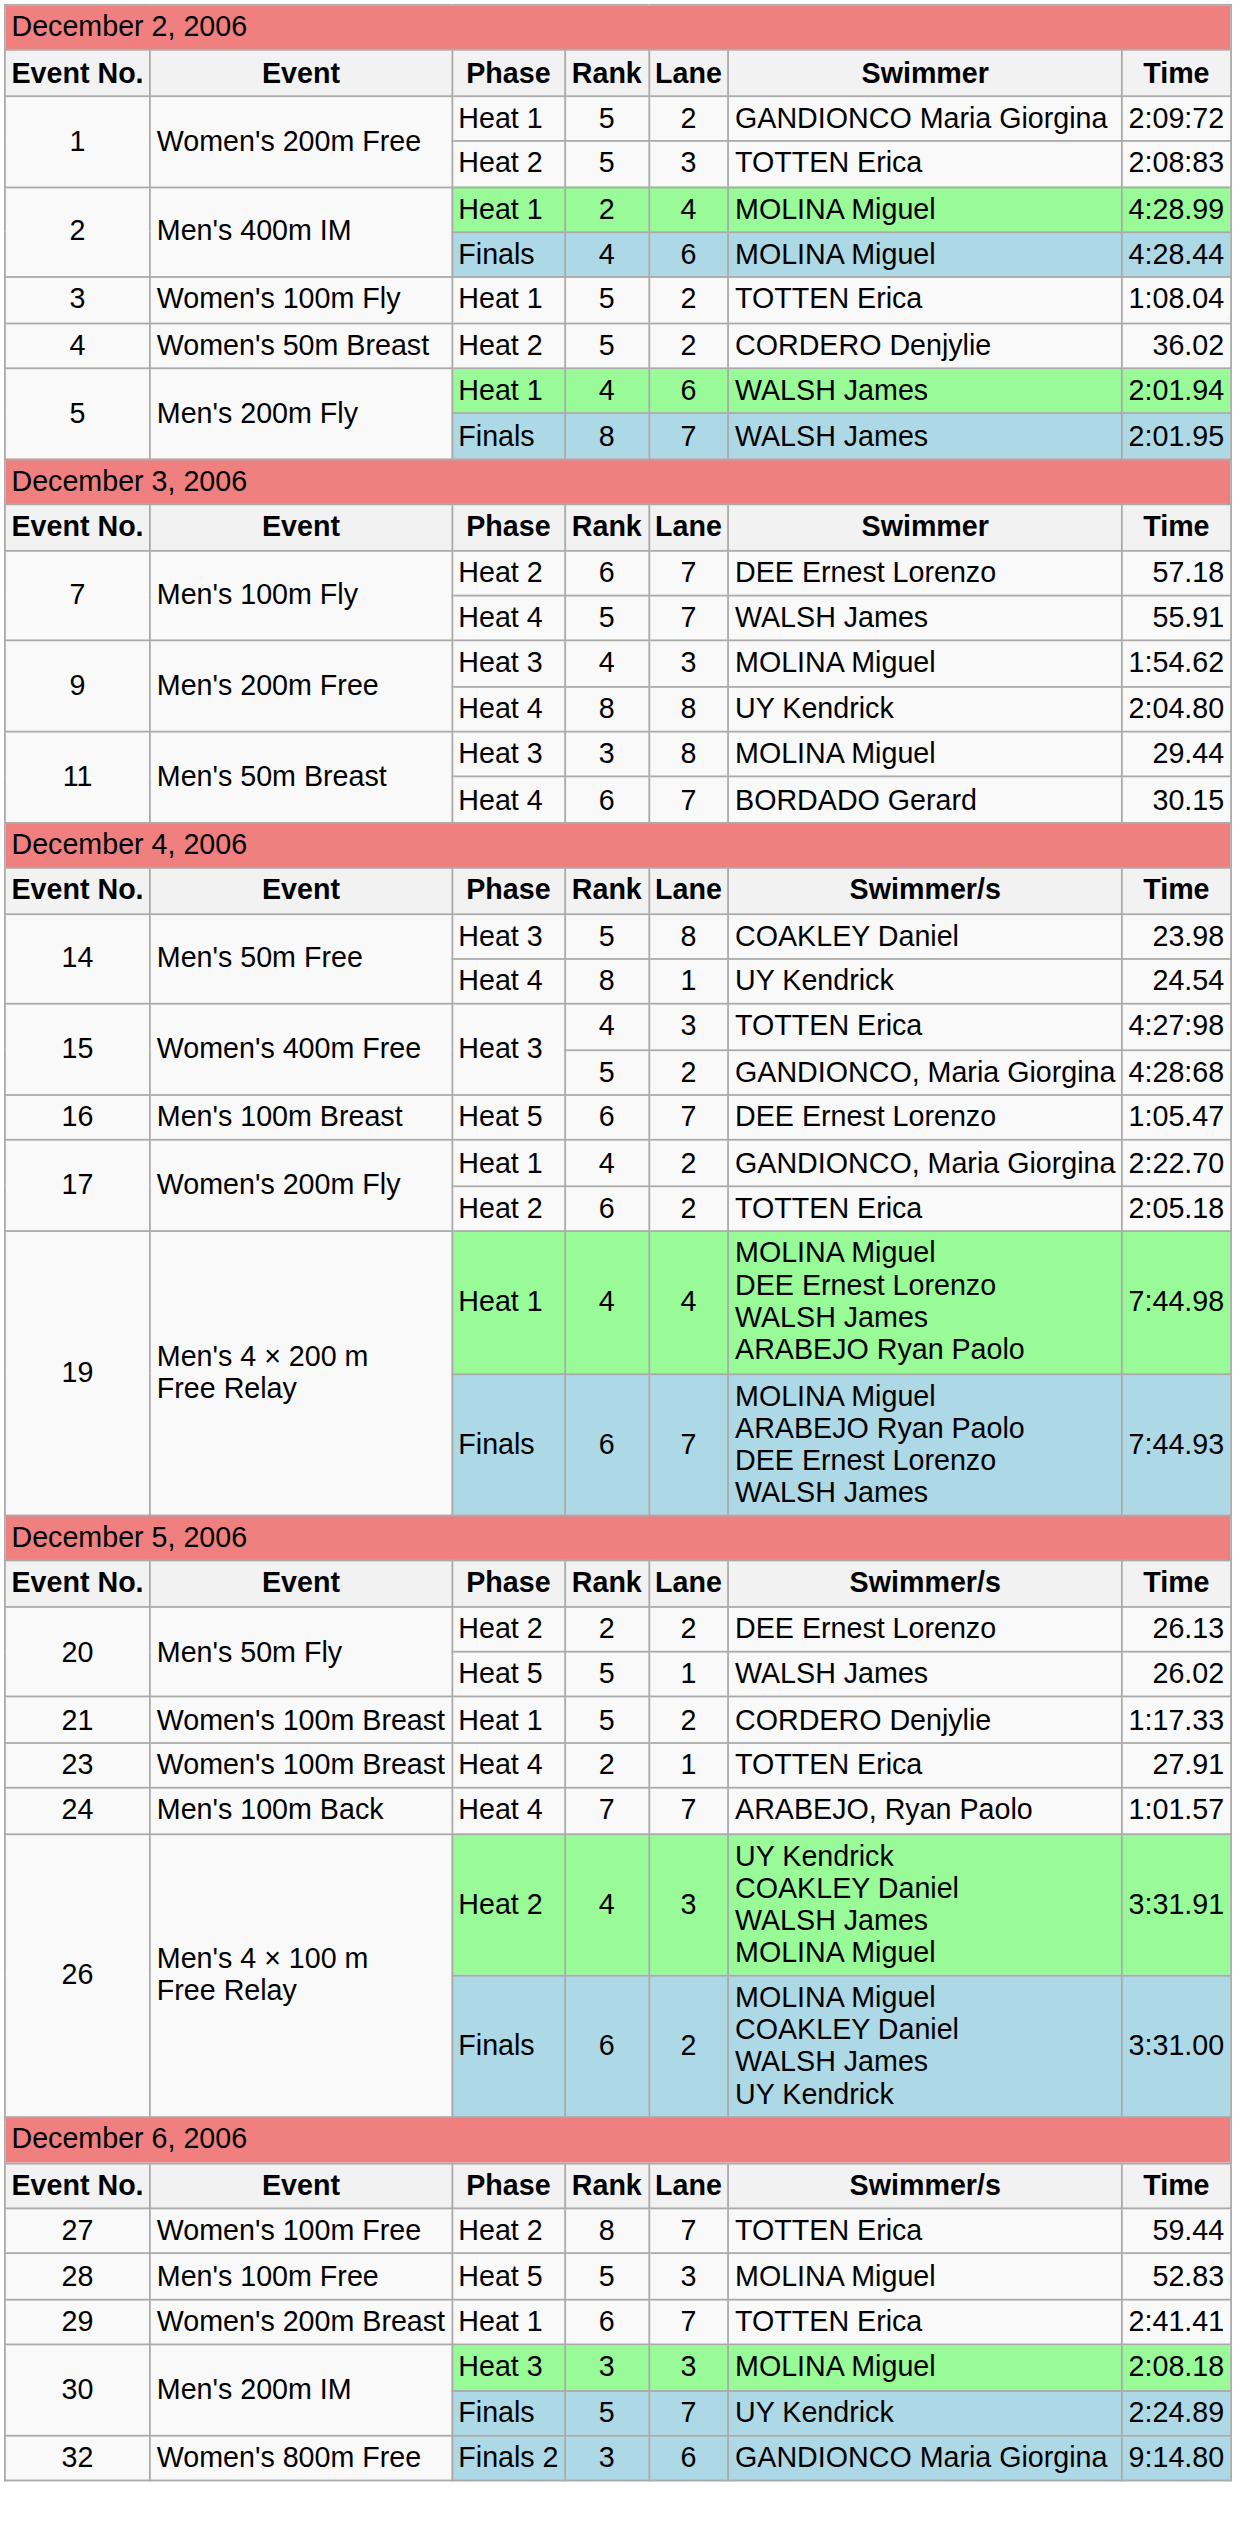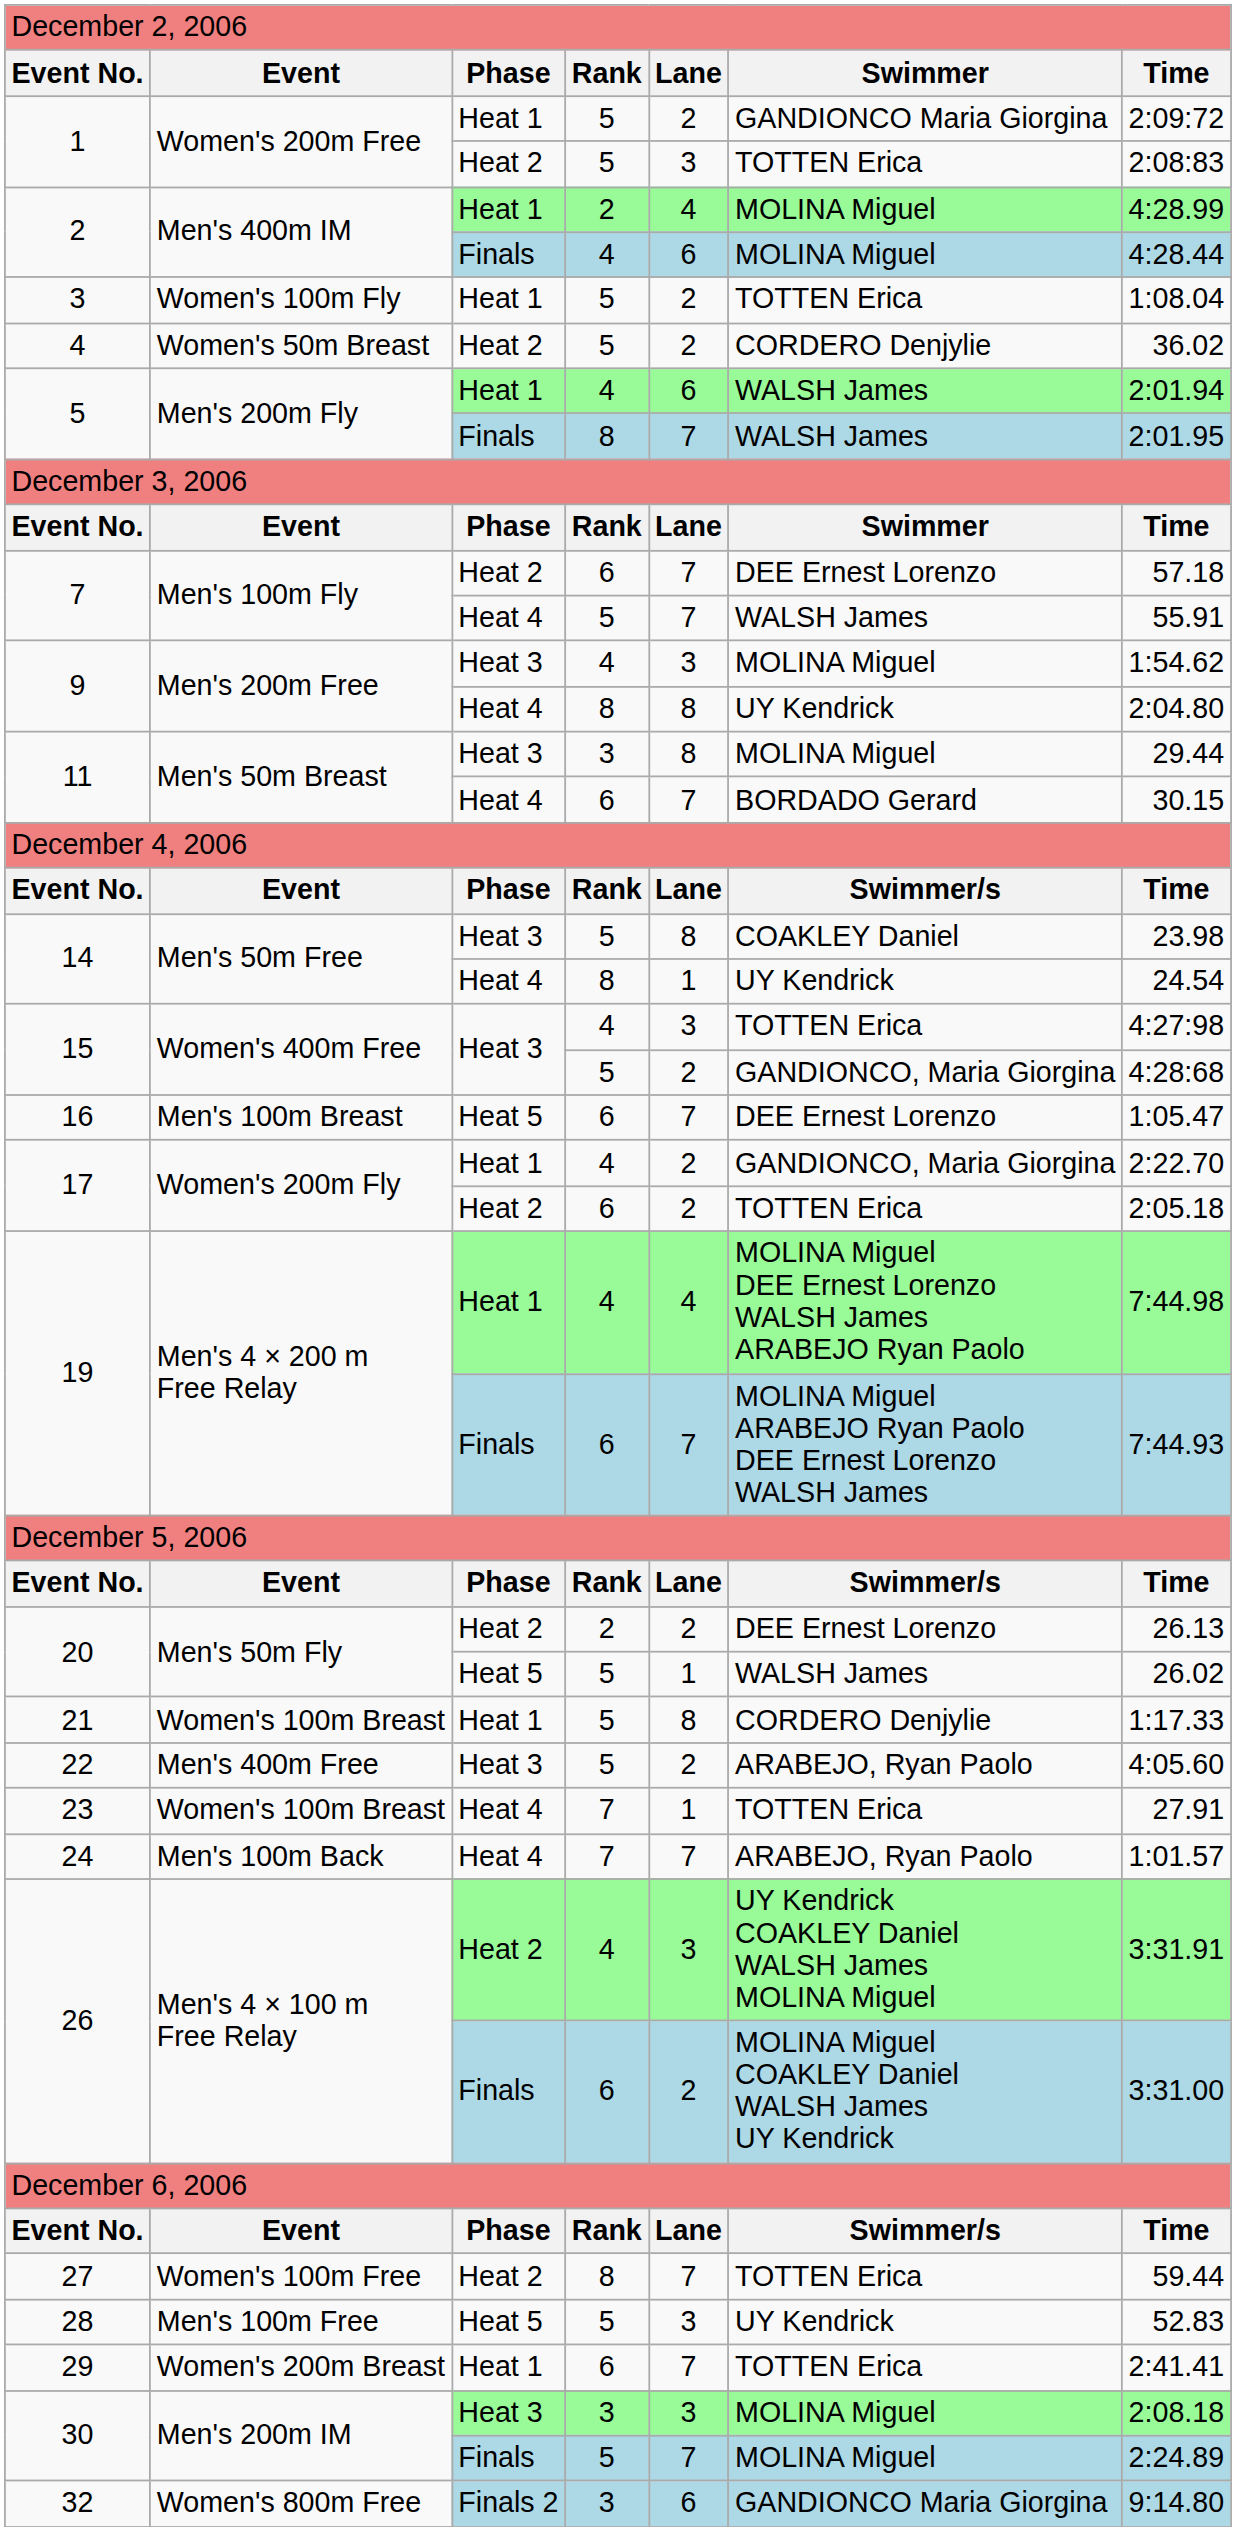 <table class="wikitable">
 <tr>
 <td bgcolor=lightcoral align=left colspan=7>December 2, 2006</td>
 </tr>
 <tr>
 <th>Event No.</th>
 <th>Event</th>
 <th>Phase</th>
 <th>Rank</th>
 <th>Lane</th>
 <th>Swimmer</th>
 <th>Time</th>
 </tr>
 <tr>
 <td align=center rowspan=2>1</td>
 <td rowspan=2>Women's 200m Free</td>
 <td>Heat 1</td>
 <td align=center>5</td>
 <td align=center>2</td>
 <td>GANDIONCO Maria Giorgina</td>
 <td align=right>2:09:72</td>
 </tr>
 <tr>
 <td>Heat 2</td>
 <td align=center>5</td>
 <td align=center>3</td>
 <td>TOTTEN Erica</td>
 <td align=right>2:08:83</td>
 </tr>
 <tr>
 <td align=center rowspan=2>2</td>
 <td rowspan=2>Men's 400m IM</td>
 <td bgcolor="#98fb98">Heat 1</td>
 <td bgcolor="#98fb98" align=center>2</td>
 <td bgcolor="#98fb98" align=center>4</td>
 <td bgcolor="#98fb98">MOLINA Miguel</td>
 <td bgcolor="#98fb98" align=right>4:28.99</td>
 </tr>
 <tr bgcolor=lightblue>
 <td>Finals</td>
 <td align=center>4</td>
 <td align=center>6</td>
 <td>MOLINA Miguel</td>
 <td align=right>4:28.44</td>
 </tr>
 <tr>
 <td align=center>3</td>
 <td>Women's 100m Fly</td>
 <td>Heat 1</td>
 <td align=center>5</td>
 <td align=center>2</td>
 <td>TOTTEN Erica</td>
 <td align=right>1:08.04</td>
 </tr>
 <tr>
 <td align=center>4</td>
 <td>Women's 50m Breast</td>
 <td>Heat 2</td>
 <td align=center>5</td>
 <td align=center>2</td>
 <td>CORDERO Denjylie</td>
 <td align=right>36.02</td>
 </tr>
 <tr>
 <td align=center rowspan=2>5</td>
 <td rowspan=2>Men's 200m Fly</td>
 <td bgcolor="#98fb98">Heat 1</td>
 <td bgcolor="#98fb98" align=center>4</td>
 <td bgcolor="#98fb98" align=center>6</td>
 <td bgcolor="#98fb98">WALSH James</td>
 <td bgcolor="#98fb98" align=right>2:01.94</td>
 </tr>
 <tr bgcolor=lightblue>
 <td>Finals</td>
 <td align=center>8</td>
 <td align=center>7</td>
 <td>WALSH James</td>
 <td>2:01.95</td>
 </tr>
 <tr>
 <td bgcolor=lightcoral align=left colspan=7>December 3, 2006</td>
 </tr>
 <tr>
 <th>Event No.</th>
 <th>Event</th>
 <th>Phase</th>
 <th>Rank</th>
 <th>Lane</th>
 <th>Swimmer</th>
 <th>Time</th>
 </tr>
 <tr>
 <td align=center rowspan=2>7</td>
 <td rowspan=2>Men's 100m Fly</td>
 <td>Heat 2</td>
 <td align=center>6</td>
 <td align=center>7</td>
 <td>DEE Ernest Lorenzo</td>
 <td align=right>57.18</td>
 </tr>
 <tr>
 <td>Heat 4</td>
 <td align=center>5</td>
 <td align=center>7</td>
 <td>WALSH James</td>
 <td align=right>55.91</td>
 </tr>
 <tr>
 <td align=center rowspan=2>9</td>
 <td rowspan=2>Men's 200m Free</td>
 <td>Heat 3</td>
 <td align=center>4</td>
 <td align=center>3</td>
 <td>MOLINA Miguel</td>
 <td align=right>1:54.62</td>
 </tr>
 <tr>
 <td>Heat 4</td>
 <td align=center>8</td>
 <td align=center>8</td>
 <td>UY Kendrick</td>
 <td align=right>2:04.80</td>
 </tr>
 <tr>
 <td align=center rowspan=2>11</td>
 <td rowspan=2>Men's 50m Breast</td>
 <td>Heat 3</td>
 <td align=center>3</td>
 <td align=center>8</td>
 <td>MOLINA Miguel</td>
 <td align=right>29.44</td>
 </tr>
 <tr>
 <td>Heat 4</td>
 <td align=center>6</td>
 <td align=center>7</td>
 <td>BORDADO Gerard</td>
 <td align=right>30.15</td>
 </tr>
 <tr>
 <td bgcolor=lightcoral align=left colspan=7>December 4, 2006</td>
 </tr>
 <tr>
 <th>Event No.</th>
 <th>Event</th>
 <th>Phase</th>
 <th>Rank</th>
 <th>Lane</th>
 <th>Swimmer/s</th>
 <th>Time</th>
 </tr>
 <tr>
 <td align=center rowspan=2>14</td>
 <td rowspan=2>Men's 50m Free</td>
 <td>Heat 3</td>
 <td align=center>5</td>
 <td align=center>8</td>
 <td>COAKLEY Daniel</td>
 <td align=right>23.98</td>
 </tr>
 <tr>
 <td>Heat 4</td>
 <td align=center>8</td>
 <td align=center>1</td>
 <td>UY Kendrick</td>
 <td align=right>24.54</td>
 </tr>
 <tr>
 <td align=center rowspan=2>15</td>
 <td rowspan=2>Women's 400m Free</td>
 <td rowspan=2>Heat 3</td>
 <td align=center>4</td>
 <td align=center>3</td>
 <td>TOTTEN Erica</td>
 <td align=right>4:27:98</td>
 </tr>
 <tr>
 <td align=center>5</td>
 <td align=center>2</td>
 <td>GANDIONCO, Maria Giorgina</td>
 <td align=right>4:28:68</td>
 </tr>
 <tr>
 <td align=center>16</td>
 <td>Men's 100m Breast</td>
 <td>Heat 5</td>
 <td align=center>6</td>
 <td align=center>7</td>
 <td>DEE Ernest Lorenzo</td>
 <td align=right>1:05.47</td>
 </tr>
 <tr>
 <td align=center rowspan=2>17</td>
 <td rowspan=2>Women's 200m Fly</td>
 <td>Heat 1</td>
 <td align=center>4</td>
 <td align=center>2</td>
 <td>GANDIONCO, Maria Giorgina</td>
 <td align=right>2:22.70</td>
 </tr>
 <tr>
 <td>Heat 2</td>
 <td align=center>6</td>
 <td align=center>2</td>
 <td>TOTTEN Erica</td>
 <td align=right>2:05.18</td>
 </tr>
 <tr>
 <td align=center rowspan=2>19</td>
 <td rowspan=2>Men's 4 × 200 m <br>Free Relay</td>
 <td bgcolor="#98fb98">Heat 1</td>
 <td bgcolor="#98fb98" align=center>4</td>
 <td bgcolor="#98fb98" align=center>4</td>
 <td bgcolor="#98fb98">MOLINA Miguel<br>DEE Ernest Lorenzo<br>WALSH James<br>ARABEJO Ryan Paolo</td>
 <td bgcolor="#98fb98" align=right>7:44.98</td>
 </tr>
 <tr>
 <td bgcolor="lightblue">Finals</td>
 <td bgcolor=lightblue align=center>6</td>
 <td bgcolor=lightblue align=center>7</td>
 <td bgcolor=lightblue>MOLINA Miguel<br>ARABEJO Ryan Paolo<br>DEE Ernest Lorenzo<br>WALSH James</td>
 <td bgcolor=lightblue align=right>7:44.93</td>
 </tr>
 <tr>
 <td bgcolor=lightcoral align=left colspan=7>December 5, 2006</td>
 </tr>
 <tr>
 <th>Event No.</th>
 <th>Event</th>
 <th>Phase</th>
 <th>Rank</th>
 <th>Lane</th>
 <th>Swimmer/s</th>
 <th>Time</th>
 </tr>
 <tr>
 <td align=center rowspan=2>20</td>
 <td rowspan=2>Men's 50m Fly</td>
 <td>Heat 2</td>
 <td align=center>2</td>
 <td align=center>2</td>
 <td>DEE Ernest Lorenzo</td>
 <td align=right>26.13</td>
 </tr>
 <tr>
 <td>Heat 5</td>
 <td align=center>5</td>
 <td align=center>1</td>
 <td>WALSH James</td>
 <td align=right>26.02</td>
 </tr>
 <tr>
 <td align=center>21</td>
 <td>Women's 100m Breast</td>
 <td>Heat 1</td>
 <td align=center>5</td>
-<td align=center>2</td>
+<td align=center>8</td>
 <td>CORDERO Denjylie</td>
 <td align=right>1:17.33</td>
+</tr>
+<tr>
+<td align=center>22</td>
+<td>Men's 400m Free</td>
+<td>Heat 3</td>
+<td align=center>5</td>
+<td align=center>2</td>
+<td>ARABEJO, Ryan Paolo</td>
+<td align=right>4:05.60</td>
 </tr>
 <tr>
 <td align=center>23</td>
 <td>Women's 100m Breast</td>
 <td>Heat 4</td>
-<td align=center>2</td>
+<td align=center>7</td>
 <td align=center>1</td>
 <td>TOTTEN Erica</td>
 <td align=right>27.91</td>
 </tr>
 <tr>
 <td align=center>24</td>
 <td>Men's 100m Back</td>
 <td>Heat 4</td>
 <td align=center>7</td>
 <td align=center>7</td>
 <td>ARABEJO, Ryan Paolo</td>
 <td align=right>1:01.57</td>
 </tr>
 <tr>
 <td align=center rowspan=2>26</td>
 <td rowspan=2>Men's 4 × 100 m <br>Free Relay</td>
 <td bgcolor="#98fb98">Heat 2</td>
 <td bgcolor="#98fb98" align=center>4</td>
 <td bgcolor="#98fb98" align=center>3</td>
 <td bgcolor="#98fb98">UY Kendrick<br>COAKLEY Daniel<br>WALSH James<br>MOLINA Miguel</td>
 <td bgcolor="#98fb98" align=right>3:31.91</td>
 </tr>
 <tr>
 <td bgcolor="lightblue">Finals</td>
 <td bgcolor=lightblue align=center>6</td>
 <td bgcolor=lightblue align=center>2</td>
 <td bgcolor=lightblue>MOLINA Miguel<br>COAKLEY Daniel<br>WALSH James<br>UY Kendrick</td>
 <td bgcolor=lightblue align=right>3:31.00</td>
 </tr>
 <tr>
 <td bgcolor=lightcoral align=left colspan=7>December 6, 2006</td>
 </tr>
 <tr>
 <th>Event No.</th>
 <th>Event</th>
 <th>Phase</th>
 <th>Rank</th>
 <th>Lane</th>
 <th>Swimmer/s</th>
 <th>Time</th>
 </tr>
 <tr>
 <td align=center>27</td>
 <td>Women's 100m Free</td>
 <td>Heat 2</td>
 <td align=center>8</td>
 <td align=center>7</td>
 <td>TOTTEN Erica</td>
 <td align=right>59.44</td>
 </tr>
 <tr>
 <td align=center>28</td>
 <td>Men's 100m Free</td>
 <td>Heat 5</td>
 <td align=center>5</td>
 <td align=center>3</td>
-<td>MOLINA Miguel</td>
+<td>UY Kendrick</td>
 <td align=right>52.83</td>
 </tr>
 <tr>
 <td align=center>29</td>
 <td>Women's 200m Breast</td>
 <td>Heat 1</td>
 <td align=center>6</td>
 <td align=center>7</td>
 <td>TOTTEN Erica</td>
 <td align=right>2:41.41</td>
 </tr>
 <tr>
 <td align=center rowspan=2>30</td>
 <td rowspan=2>Men's 200m IM</td>
 <td bgcolor="#98fb98">Heat 3</td>
 <td bgcolor="#98fb98" align=center>3</td>
 <td bgcolor="#98fb98" align=center>3</td>
 <td bgcolor="#98fb98">MOLINA Miguel</td>
 <td bgcolor="#98fb98" align=right>2:08.18</td>
 </tr>
 <tr bgcolor=lightblue>
 <td>Finals</td>
 <td align=center>5</td>
 <td align=center>7</td>
-<td>UY Kendrick</td>
+<td>MOLINA Miguel</td>
 <td align=right>2:24.89</td>
 </tr>
 <tr>
 <td align=center>32</td>
 <td>Women's 800m Free</td>
 <td bgcolor=lightblue>Finals 2</td>
 <td bgcolor=lightblue align=center>3</td>
 <td bgcolor=lightblue align=center>6</td>
 <td bgcolor=lightblue>GANDIONCO Maria Giorgina</td>
 <td bgcolor=lightblue align=right>9:14.80</td>
 </tr>
 </table>
